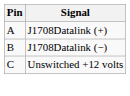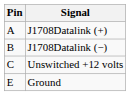 <table class="wikitable">
 <tr>
 <th>Pin</th>
 <th>Signal</th>
 </tr>
 <tr>
 <td>A</td>
 <td>J1708Datalink (+)</td>
 </tr>
 <tr>
 <td>B</td>
 <td>J1708Datalink (−)</td>
 </tr>
 <tr>
 <td>C</td>
 <td>Unswitched +12 volts</td>
 </tr>
+<tr>
+<td>E</td>
+<td>Ground</td>
+</tr>
 </table>
